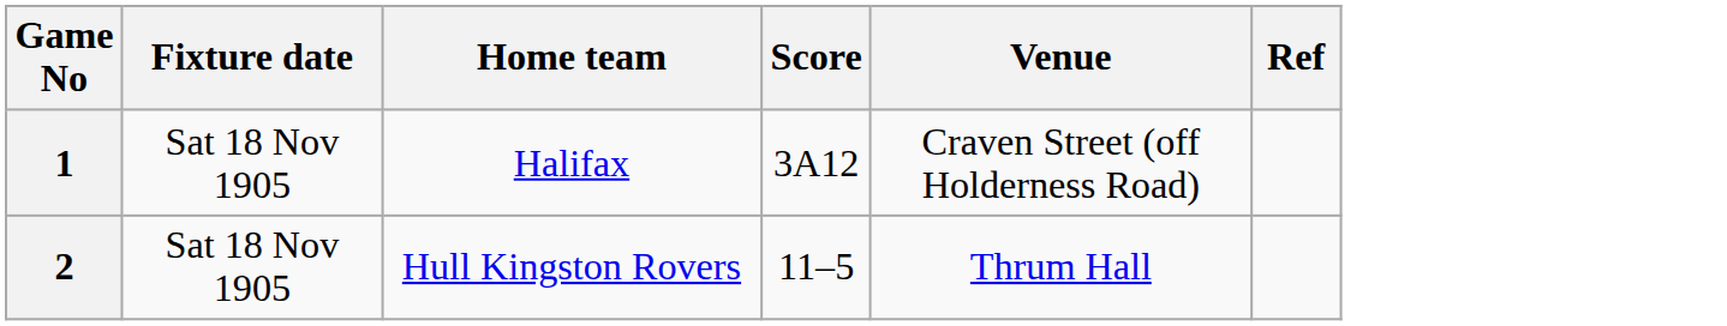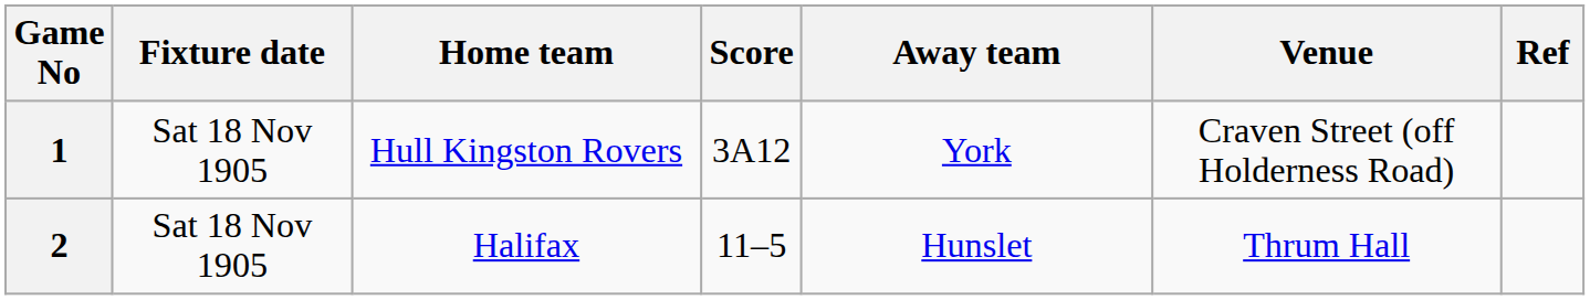 <table class="wikitable" style="text-align:center;">
 <tr>
 <th width=20 abbr="No" scope="col">Game No</th>
 <th width=100 abbr="Date" scope="col">Fixture date</th>
 <th width=150 abbr="Home team" scope="col">Home team</th>
 <th width=20 abbr="Score" scope="col">Score</th>
+<th width=150 abbr="Away team" scope="col">Away team</th>
 <th width=150 abbr="Venue" scope="col">Venue</th>
 <th width=30 abbr="Ref" scope="col">Ref</th>
 </tr>
 <tr>
 <th scope="row">1</th>
 <td>Sat 18 Nov 1905</td>
-<td><a href='#'>Halifax</a></td>
+<td><a href='#'>Hull Kingston Rovers</a></td>
 <td>3A12</td>
+<td><a href='#'>York</a></td>
 <td>Craven Street (off Holderness Road)</td>
 <td></td>
 </tr>
 <tr>
 <th scope="row">2</th>
 <td>Sat 18 Nov 1905</td>
-<td><a href='#'>Hull Kingston Rovers</a></td>
+<td><a href='#'>Halifax</a></td>
 <td>11–5</td>
+<td><a href='#'>Hunslet</a></td>
 <td><a href='#'>Thrum Hall</a></td>
 <td></td>
 </tr>
 </table>
